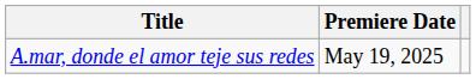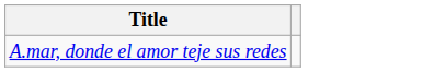 <table class="wikitable">
 <tr>
 <th>Title</th>
-<th>Premiere Date</th>
 <th></th>
 </tr>
 <tr>
 <td><em><a href='#'>A.mar, donde el amor teje sus redes</a></em></td>
-<td>May 19, 2025</td>
 <td></td>
 </tr>
 </table>
